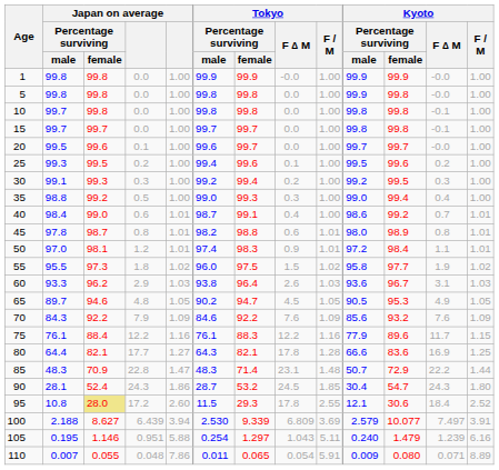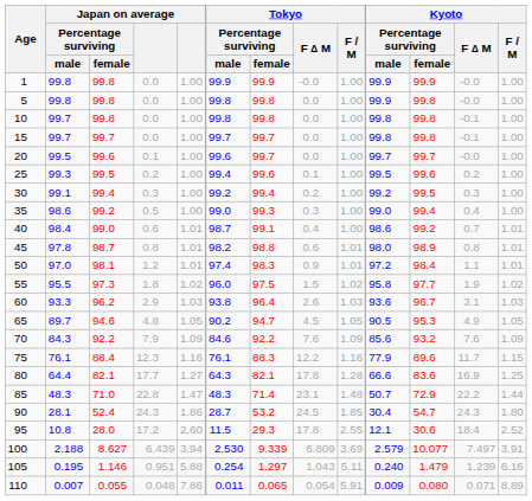 <table class="wikitable mw-datatable sticky-header-multi sortable col5center col9center col13center" style="text-align:right;">
 <tr>
 <th rowspan=3 class="unsortable" style="vertical-align:middle;">Age</th>
 <th colspan=4>Japan on average</th>
 <th colspan=4 style="border-left-width:2px;"><a href='#'>Tokyo</a></th>
 <th colspan=4 style="border-left-width:2px;"><a href='#'>Kyoto</a></th>
 </tr>
 <tr>
 <th colspan=2>Percentage surviving</th>
 <th rowspan=2 class="unsortable" style="vertical-align:middle;width:7ex;"></th>
 <th rowspan=2 class="unsortable" style="vertical-align:middle;width:6ex;"></th>
 <th colspan=2 style="border-left-width:2px;">Percentage surviving</th>
 <th rowspan=2 class="unsortable" style="vertical-align:middle;width:7ex;">F <small>Δ</small> M</th>
 <th rowspan=2 class="unsortable" style="vertical-align:middle;width:6ex;">F / M</th>
 <th colspan=2 style="border-left-width:2px;">Percentage surviving</th>
 <th rowspan=2 class="unsortable" style="vertical-align:middle;width:7ex;">F <small>Δ</small> M</th>
 <th rowspan=2 class="unsortable" style="vertical-align:middle;width:6ex;">F / M</th>
 </tr>
 <tr>
 <th class="unsortable" style="vertical-align:middle;">male</th>
 <th class="unsortable" style="vertical-align:middle;">female</th>
 <th class="unsortable" style="vertical-align:middle;border-left-width:2px;">male</th>
 <th class="unsortable" style="vertical-align:middle;">female</th>
 <th class="unsortable" style="vertical-align:middle;border-left-width:2px;">male</th>
 <th class="unsortable" style="vertical-align:middle;">female</th>
 </tr>
 <tr>
 <td style="padding-right:3ex;">1</td>
 <td style="color:blue;padding-right:3ex;">99.8</td>
 <td style="color:red;padding-right:3ex;">99.8</td>
 <td style="color:darkgray;padding-right:3ex;">0.0</td>
 <td style="color:darkgray;">1.00</td>
 <td style="color:blue;padding-right:3ex;border-left-width:2px;">99.9</td>
 <td style="color:red;padding-right:3ex;">99.9</td>
 <td style="color:darkgray;padding-right:3ex;">-0.0</td>
 <td style="color:darkgray;">1.00</td>
 <td style="color:blue;padding-right:3ex;border-left-width:2px;">99.9</td>
 <td style="color:red;padding-right:3ex;">99.9</td>
 <td style="color:darkgray;padding-right:3ex;">-0.0</td>
 <td style="color:darkgray;">1.00</td>
 </tr>
 <tr>
 <td style="padding-right:3ex;">5</td>
 <td style="color:blue;padding-right:3ex;">99.8</td>
 <td style="color:red;padding-right:3ex;">99.8</td>
 <td style="color:darkgray;padding-right:3ex;">0.0</td>
 <td style="color:darkgray;">1.00</td>
 <td style="color:blue;padding-right:3ex;border-left-width:2px;">99.8</td>
 <td style="color:red;padding-right:3ex;">99.8</td>
 <td style="color:darkgray;padding-right:3ex;">0.0</td>
 <td style="color:darkgray;">1.00</td>
 <td style="color:blue;padding-right:3ex;border-left-width:2px;">99.9</td>
 <td style="color:red;padding-right:3ex;">99.8</td>
 <td style="color:darkgray;padding-right:3ex;">-0.0</td>
 <td style="color:darkgray;">1.00</td>
 </tr>
 <tr>
 <td style="padding-right:3ex;">10</td>
 <td style="color:blue;padding-right:3ex;">99.7</td>
 <td style="color:red;padding-right:3ex;">99.8</td>
 <td style="color:darkgray;padding-right:3ex;">0.0</td>
 <td style="color:darkgray;">1.00</td>
 <td style="color:blue;padding-right:3ex;border-left-width:2px;">99.8</td>
 <td style="color:red;padding-right:3ex;">99.8</td>
 <td style="color:darkgray;padding-right:3ex;">0.0</td>
 <td style="color:darkgray;">1.00</td>
 <td style="color:blue;padding-right:3ex;border-left-width:2px;">99.8</td>
 <td style="color:red;padding-right:3ex;">99.8</td>
 <td style="color:darkgray;padding-right:3ex;">-0.1</td>
 <td style="color:darkgray;">1.00</td>
 </tr>
 <tr>
 <td style="padding-right:3ex;">15</td>
 <td style="color:blue;padding-right:3ex;">99.7</td>
 <td style="color:red;padding-right:3ex;">99.7</td>
 <td style="color:darkgray;padding-right:3ex;">0.0</td>
 <td style="color:darkgray;">1.00</td>
 <td style="color:blue;padding-right:3ex;border-left-width:2px;">99.7</td>
 <td style="color:red;padding-right:3ex;">99.7</td>
 <td style="color:darkgray;padding-right:3ex;">0.0</td>
 <td style="color:darkgray;">1.00</td>
 <td style="color:blue;padding-right:3ex;border-left-width:2px;">99.8</td>
 <td style="color:red;padding-right:3ex;">99.8</td>
 <td style="color:darkgray;padding-right:3ex;">-0.1</td>
 <td style="color:darkgray;">1.00</td>
 </tr>
 <tr>
 <td style="padding-right:3ex;">20</td>
 <td style="color:blue;padding-right:3ex;">99.5</td>
 <td style="color:red;padding-right:3ex;">99.6</td>
 <td style="color:darkgray;padding-right:3ex;">0.1</td>
 <td style="color:darkgray;">1.00</td>
 <td style="color:blue;padding-right:3ex;border-left-width:2px;">99.6</td>
 <td style="color:red;padding-right:3ex;">99.7</td>
 <td style="color:darkgray;padding-right:3ex;">0.0</td>
 <td style="color:darkgray;">1.00</td>
 <td style="color:blue;padding-right:3ex;border-left-width:2px;">99.7</td>
 <td style="color:red;padding-right:3ex;">99.7</td>
 <td style="color:darkgray;padding-right:3ex;">-0.0</td>
 <td style="color:darkgray;">1.00</td>
 </tr>
 <tr>
 <td style="padding-right:3ex;">25</td>
 <td style="color:blue;padding-right:3ex;">99.3</td>
 <td style="color:red;padding-right:3ex;">99.5</td>
 <td style="color:darkgray;padding-right:3ex;">0.2</td>
 <td style="color:darkgray;">1.00</td>
 <td style="color:blue;padding-right:3ex;border-left-width:2px;">99.4</td>
 <td style="color:red;padding-right:3ex;">99.6</td>
 <td style="color:darkgray;padding-right:3ex;">0.1</td>
 <td style="color:darkgray;">1.00</td>
 <td style="color:blue;padding-right:3ex;border-left-width:2px;">99.5</td>
 <td style="color:red;padding-right:3ex;">99.6</td>
 <td style="color:darkgray;padding-right:3ex;">0.2</td>
 <td style="color:darkgray;">1.00</td>
 </tr>
 <tr>
 <td style="padding-right:3ex;">30</td>
 <td style="color:blue;padding-right:3ex;">99.1</td>
-<td style="color:red;padding-right:3ex;">99.3</td>
+<td style="color:red;padding-right:3ex;">99.4</td>
 <td style="color:darkgray;padding-right:3ex;">0.3</td>
 <td style="color:darkgray;">1.00</td>
 <td style="color:blue;padding-right:3ex;border-left-width:2px;">99.2</td>
 <td style="color:red;padding-right:3ex;">99.4</td>
 <td style="color:darkgray;padding-right:3ex;">0.2</td>
 <td style="color:darkgray;">1.00</td>
 <td style="color:blue;padding-right:3ex;border-left-width:2px;">99.2</td>
 <td style="color:red;padding-right:3ex;">99.5</td>
 <td style="color:darkgray;padding-right:3ex;">0.3</td>
 <td style="color:darkgray;">1.00</td>
 </tr>
 <tr>
 <td style="padding-right:3ex;">35</td>
-<td style="color:blue;padding-right:3ex;">98.8</td>
+<td style="color:blue;padding-right:3ex;">98.6</td>
 <td style="color:red;padding-right:3ex;">99.2</td>
 <td style="color:darkgray;padding-right:3ex;">0.5</td>
 <td style="color:darkgray;">1.00</td>
 <td style="color:blue;padding-right:3ex;border-left-width:2px;">99.0</td>
 <td style="color:red;padding-right:3ex;">99.3</td>
 <td style="color:darkgray;padding-right:3ex;">0.3</td>
 <td style="color:darkgray;">1.00</td>
 <td style="color:blue;padding-right:3ex;border-left-width:2px;">99.0</td>
 <td style="color:red;padding-right:3ex;">99.4</td>
 <td style="color:darkgray;padding-right:3ex;">0.4</td>
 <td style="color:darkgray;">1.00</td>
 </tr>
 <tr>
 <td style="padding-right:3ex;">40</td>
 <td style="color:blue;padding-right:3ex;">98.4</td>
 <td style="color:red;padding-right:3ex;">99.0</td>
 <td style="color:darkgray;padding-right:3ex;">0.6</td>
 <td style="color:darkgray;">1.01</td>
 <td style="color:blue;padding-right:3ex;border-left-width:2px;">98.7</td>
 <td style="color:red;padding-right:3ex;">99.1</td>
 <td style="color:darkgray;padding-right:3ex;">0.4</td>
 <td style="color:darkgray;">1.00</td>
 <td style="color:blue;padding-right:3ex;border-left-width:2px;">98.6</td>
 <td style="color:red;padding-right:3ex;">99.2</td>
 <td style="color:darkgray;padding-right:3ex;">0.7</td>
 <td style="color:darkgray;">1.01</td>
 </tr>
 <tr>
 <td style="padding-right:3ex;">45</td>
 <td style="color:blue;padding-right:3ex;">97.8</td>
 <td style="color:red;padding-right:3ex;">98.7</td>
 <td style="color:darkgray;padding-right:3ex;">0.8</td>
 <td style="color:darkgray;">1.01</td>
 <td style="color:blue;padding-right:3ex;border-left-width:2px;">98.2</td>
 <td style="color:red;padding-right:3ex;">98.8</td>
 <td style="color:darkgray;padding-right:3ex;">0.6</td>
 <td style="color:darkgray;">1.01</td>
 <td style="color:blue;padding-right:3ex;border-left-width:2px;">98.0</td>
 <td style="color:red;padding-right:3ex;">98.9</td>
 <td style="color:darkgray;padding-right:3ex;">0.8</td>
 <td style="color:darkgray;">1.01</td>
 </tr>
 <tr>
 <td style="padding-right:3ex;">50</td>
 <td style="color:blue;padding-right:3ex;">97.0</td>
 <td style="color:red;padding-right:3ex;">98.1</td>
 <td style="color:darkgray;padding-right:3ex;">1.2</td>
 <td style="color:darkgray;">1.01</td>
 <td style="color:blue;padding-right:3ex;border-left-width:2px;">97.4</td>
 <td style="color:red;padding-right:3ex;">98.3</td>
 <td style="color:darkgray;padding-right:3ex;">0.9</td>
 <td style="color:darkgray;">1.01</td>
 <td style="color:blue;padding-right:3ex;border-left-width:2px;">97.2</td>
 <td style="color:red;padding-right:3ex;">98.4</td>
 <td style="color:darkgray;padding-right:3ex;">1.1</td>
 <td style="color:darkgray;">1.01</td>
 </tr>
 <tr>
 <td style="padding-right:3ex;">55</td>
 <td style="color:blue;padding-right:3ex;">95.5</td>
 <td style="color:red;padding-right:3ex;">97.3</td>
 <td style="color:darkgray;padding-right:3ex;">1.8</td>
 <td style="color:darkgray;">1.02</td>
 <td style="color:blue;padding-right:3ex;border-left-width:2px;">96.0</td>
 <td style="color:red;padding-right:3ex;">97.5</td>
 <td style="color:darkgray;padding-right:3ex;">1.5</td>
 <td style="color:darkgray;">1.02</td>
 <td style="color:blue;padding-right:3ex;border-left-width:2px;">95.8</td>
 <td style="color:red;padding-right:3ex;">97.7</td>
 <td style="color:darkgray;padding-right:3ex;">1.9</td>
 <td style="color:darkgray;">1.02</td>
 </tr>
 <tr>
 <td style="padding-right:3ex;">60</td>
 <td style="color:blue;padding-right:3ex;">93.3</td>
 <td style="color:red;padding-right:3ex;">96.2</td>
 <td style="color:darkgray;padding-right:3ex;">2.9</td>
 <td style="color:darkgray;">1.03</td>
 <td style="color:blue;padding-right:3ex;border-left-width:2px;">93.8</td>
 <td style="color:red;padding-right:3ex;">96.4</td>
 <td style="color:darkgray;padding-right:3ex;">2.6</td>
 <td style="color:darkgray;">1.03</td>
 <td style="color:blue;padding-right:3ex;border-left-width:2px;">93.6</td>
 <td style="color:red;padding-right:3ex;">96.7</td>
 <td style="color:darkgray;padding-right:3ex;">3.1</td>
 <td style="color:darkgray;">1.03</td>
 </tr>
 <tr>
 <td style="padding-right:3ex;">65</td>
 <td style="color:blue;padding-right:3ex;">89.7</td>
 <td style="color:red;padding-right:3ex;">94.6</td>
 <td style="color:darkgray;padding-right:3ex;">4.8</td>
 <td style="color:darkgray;">1.05</td>
 <td style="color:blue;padding-right:3ex;border-left-width:2px;">90.2</td>
 <td style="color:red;padding-right:3ex;">94.7</td>
 <td style="color:darkgray;padding-right:3ex;">4.5</td>
 <td style="color:darkgray;">1.05</td>
 <td style="color:blue;padding-right:3ex;border-left-width:2px;">90.5</td>
 <td style="color:red;padding-right:3ex;">95.3</td>
 <td style="color:darkgray;padding-right:3ex;">4.9</td>
 <td style="color:darkgray;">1.05</td>
 </tr>
 <tr>
 <td style="padding-right:3ex;">70</td>
 <td style="color:blue;padding-right:3ex;">84.3</td>
 <td style="color:red;padding-right:3ex;">92.2</td>
 <td style="color:darkgray;padding-right:3ex;">7.9</td>
 <td style="color:darkgray;">1.09</td>
 <td style="color:blue;padding-right:3ex;border-left-width:2px;">84.6</td>
 <td style="color:red;padding-right:3ex;">92.2</td>
 <td style="color:darkgray;padding-right:3ex;">7.6</td>
 <td style="color:darkgray;">1.09</td>
 <td style="color:blue;padding-right:3ex;border-left-width:2px;">85.6</td>
 <td style="color:red;padding-right:3ex;">93.2</td>
 <td style="color:darkgray;padding-right:3ex;">7.6</td>
 <td style="color:darkgray;">1.09</td>
 </tr>
 <tr>
 <td style="padding-right:3ex;">75</td>
 <td style="color:blue;padding-right:3ex;">76.1</td>
 <td style="color:red;padding-right:3ex;">88.4</td>
-<td style="color:darkgray;padding-right:3ex;">12.2</td>
+<td style="color:darkgray;padding-right:3ex;">12.3</td>
 <td style="color:darkgray;">1.16</td>
 <td style="color:blue;padding-right:3ex;border-left-width:2px;">76.1</td>
 <td style="color:red;padding-right:3ex;">88.3</td>
 <td style="color:darkgray;padding-right:3ex;">12.2</td>
 <td style="color:darkgray;">1.16</td>
 <td style="color:blue;padding-right:3ex;border-left-width:2px;">77.9</td>
 <td style="color:red;padding-right:3ex;">89.6</td>
 <td style="color:darkgray;padding-right:3ex;">11.7</td>
 <td style="color:darkgray;">1.15</td>
 </tr>
 <tr>
 <td style="padding-right:3ex;">80</td>
 <td style="color:blue;padding-right:3ex;">64.4</td>
 <td style="color:red;padding-right:3ex;">82.1</td>
 <td style="color:darkgray;padding-right:3ex;">17.7</td>
 <td style="color:darkgray;">1.27</td>
 <td style="color:blue;padding-right:3ex;border-left-width:2px;">64.3</td>
 <td style="color:red;padding-right:3ex;">82.1</td>
 <td style="color:darkgray;padding-right:3ex;">17.8</td>
 <td style="color:darkgray;">1.28</td>
 <td style="color:blue;padding-right:3ex;border-left-width:2px;">66.6</td>
 <td style="color:red;padding-right:3ex;">83.6</td>
 <td style="color:darkgray;padding-right:3ex;">16.9</td>
 <td style="color:darkgray;">1.25</td>
 </tr>
 <tr>
 <td style="padding-right:3ex;">85</td>
 <td style="color:blue;padding-right:3ex;">48.3</td>
-<td style="color:red;padding-right:3ex;">70.9</td>
+<td style="color:red;padding-right:3ex;">71.0</td>
 <td style="color:darkgray;padding-right:3ex;">22.8</td>
 <td style="color:darkgray;">1.47</td>
 <td style="color:blue;padding-right:3ex;border-left-width:2px;">48.3</td>
 <td style="color:red;padding-right:3ex;">71.4</td>
 <td style="color:darkgray;padding-right:3ex;">23.1</td>
 <td style="color:darkgray;">1.48</td>
 <td style="color:blue;padding-right:3ex;border-left-width:2px;">50.7</td>
 <td style="color:red;padding-right:3ex;">72.9</td>
 <td style="color:darkgray;padding-right:3ex;">22.2</td>
 <td style="color:darkgray;">1.44</td>
 </tr>
 <tr>
 <td style="padding-right:3ex;">90</td>
 <td style="color:blue;padding-right:3ex;">28.1</td>
 <td style="color:red;padding-right:3ex;">52.4</td>
 <td style="color:darkgray;padding-right:3ex;">24.3</td>
 <td style="color:darkgray;">1.86</td>
 <td style="color:blue;padding-right:3ex;border-left-width:2px;">28.7</td>
 <td style="color:red;padding-right:3ex;">53.2</td>
 <td style="color:darkgray;padding-right:3ex;">24.5</td>
 <td style="color:darkgray;">1.85</td>
 <td style="color:blue;padding-right:3ex;border-left-width:2px;">30.4</td>
 <td style="color:red;padding-right:3ex;">54.7</td>
 <td style="color:darkgray;padding-right:3ex;">24.3</td>
 <td style="color:darkgray;">1.80</td>
 </tr>
 <tr>
 <td style="padding-right:3ex;">95</td>
 <td style="color:blue;padding-right:3ex;">10.8</td>
-<td style="background: khaki; color:red;padding-right:3ex;">28.0</td>
+<td style="color:red;padding-right:3ex;">28.0</td>
 <td style="color:darkgray;padding-right:3ex;">17.2</td>
 <td style="color:darkgray;">2.60</td>
 <td style="color:blue;padding-right:3ex;border-left-width:2px;">11.5</td>
 <td style="color:red;padding-right:3ex;">29.3</td>
 <td style="color:darkgray;padding-right:3ex;">17.8</td>
 <td style="color:darkgray;">2.55</td>
 <td style="color:blue;padding-right:3ex;border-left-width:2px;">12.1</td>
 <td style="color:red;padding-right:3ex;">30.6</td>
 <td style="color:darkgray;padding-right:3ex;">18.4</td>
 <td style="color:darkgray;">2.52</td>
 </tr>
 <tr>
 <td style="padding-right:3ex;">100</td>
 <td style="color:blue;padding-right:1ex;">2.188</td>
 <td style="color:red;padding-right:1ex;">8.627</td>
 <td style="color:darkgray;">6.439</td>
 <td style="color:darkgray;">3.94</td>
 <td style="color:blue;padding-right:1ex;border-left-width:2px;">2.530</td>
 <td style="color:red;padding-right:1ex;">9.339</td>
 <td style="color:darkgray;">6.809</td>
 <td style="color:darkgray;">3.69</td>
 <td style="color:blue;padding-right:1ex;border-left-width:2px;">2.579</td>
 <td style="color:red;padding-right:1ex;">10.077</td>
 <td style="color:darkgray;">7.497</td>
 <td style="color:darkgray;">3.91</td>
 </tr>
 <tr>
 <td style="padding-right:3ex;">105</td>
 <td style="color:blue;padding-right:1ex;">0.195</td>
 <td style="color:red;padding-right:1ex;">1.146</td>
 <td style="color:darkgray;">0.951</td>
 <td style="color:darkgray;">5.88</td>
 <td style="color:blue;padding-right:1ex;border-left-width:2px;">0.254</td>
 <td style="color:red;padding-right:1ex;">1.297</td>
 <td style="color:darkgray;">1.043</td>
 <td style="color:darkgray;">5.11</td>
 <td style="color:blue;padding-right:1ex;border-left-width:2px;">0.240</td>
 <td style="color:red;padding-right:1ex;">1.479</td>
 <td style="color:darkgray;">1.239</td>
 <td style="color:darkgray;">6.16</td>
 </tr>
 <tr>
 <td style="padding-right:3ex;">110</td>
 <td style="color:blue;padding-right:1ex;">0.007</td>
 <td style="color:red;padding-right:1ex;">0.055</td>
 <td style="color:darkgray;">0.048</td>
 <td style="color:darkgray;">7.86</td>
 <td style="color:blue;padding-right:1ex;border-left-width:2px;">0.011</td>
 <td style="color:red;padding-right:1ex;">0.065</td>
 <td style="color:darkgray;">0.054</td>
 <td style="color:darkgray;">5.91</td>
 <td style="color:blue;padding-right:1ex;border-left-width:2px;">0.009</td>
 <td style="color:red;padding-right:1ex;">0.080</td>
 <td style="color:darkgray;">0.071</td>
 <td style="color:darkgray;">8.89</td>
 </tr>
 </table>
